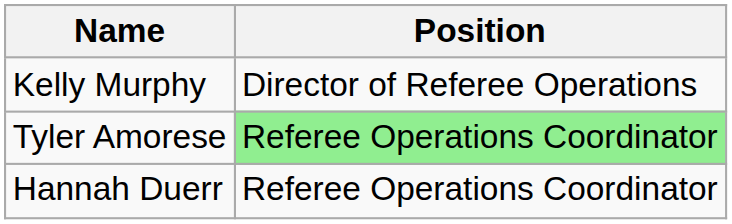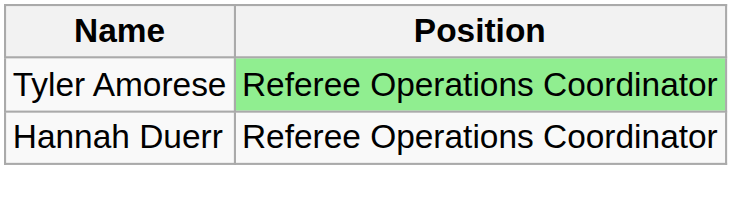 <table class="wikitable">
 <tr>
 <th>Name</th>
 <th>Position</th>
-</tr>
-<tr>
-<td> Kelly Murphy</td>
-<td>Director of Referee Operations</td>
 </tr>
 <tr>
 <td> Tyler Amorese</td>
 <td style="background: lightgreen;">Referee Operations Coordinator</td>
 </tr>
 <tr>
 <td> Hannah Duerr</td>
 <td>Referee Operations Coordinator</td>
 </tr>
 </table>
